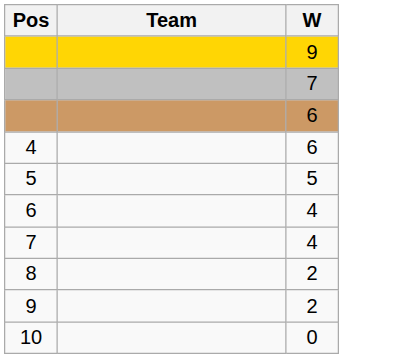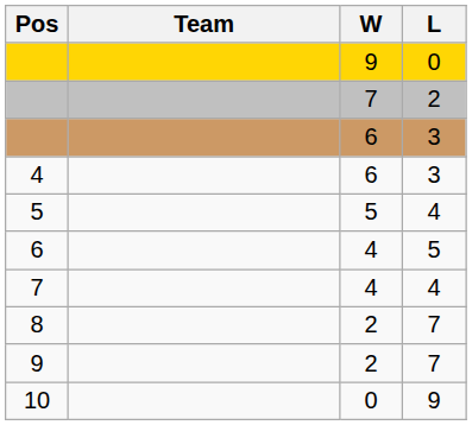 <table class="wikitable" style="text-align:center">
 <tr>
 <th width="35">Pos</th>
 <th width="175">Team</th>
 <th width="35">W</th>
+<th width="35">L</th>
 </tr>
 <tr bgcolor=#FFD604>
 <td></td>
 <td align=left></td>
 <td>9</td>
+<td>0</td>
 </tr>
 <tr bgcolor=#C0C0C0>
 <td></td>
 <td align=left></td>
 <td>7</td>
+<td>2</td>
 </tr>
 <tr bgcolor=#CC9965>
 <td></td>
 <td align=left></td>
 <td>6</td>
+<td>3</td>
 </tr>
 <tr>
 <td>4</td>
 <td align=left></td>
 <td>6</td>
+<td>3</td>
 </tr>
 <tr>
 <td>5</td>
 <td align=left></td>
 <td>5</td>
+<td>4</td>
 </tr>
 <tr>
 <td>6</td>
 <td align=left></td>
 <td>4</td>
+<td>5</td>
 </tr>
 <tr>
 <td>7</td>
 <td align=left></td>
+<td>4</td>
 <td>4</td>
 </tr>
 <tr>
 <td>8</td>
 <td align=left></td>
 <td>2</td>
+<td>7</td>
 </tr>
 <tr>
 <td>9</td>
 <td align=left></td>
 <td>2</td>
+<td>7</td>
 </tr>
 <tr>
 <td>10</td>
 <td align=left></td>
 <td>0</td>
+<td>9</td>
 </tr>
 </table>
